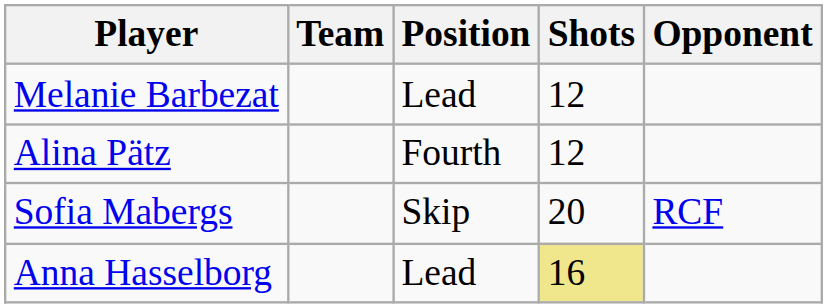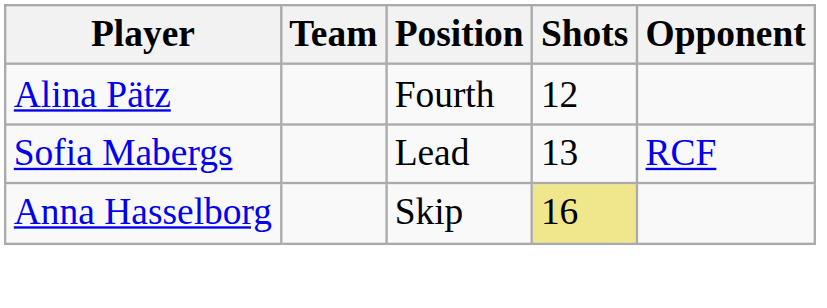 <table class="wikitable sortable">
 <tr>
 <th>Player</th>
 <th>Team</th>
 <th>Position</th>
 <th>Shots</th>
 <th>Opponent</th>
-</tr>
-<tr>
-<td><a href='#'>Melanie Barbezat</a></td>
-<td></td>
-<td data-sort-value="1">Lead</td>
-<td>12</td>
-<td></td>
 </tr>
 <tr>
 <td><a href='#'>Alina Pätz</a></td>
 <td></td>
 <td data-sort-value="4">Fourth</td>
 <td>12</td>
 <td></td>
 </tr>
 <tr>
 <td><a href='#'>Sofia Mabergs</a></td>
 <td></td>
-<td data-sort-value="4">Skip</td>
-<td>20</td>
+<td data-sort-value="1">Lead</td>
+<td>13</td>
 <td> <a href='#'>RCF</a></td>
 </tr>
 <tr>
 <td><a href='#'>Anna Hasselborg</a></td>
 <td></td>
-<td data-sort-value="1">Lead</td>
+<td data-sort-value="4">Skip</td>
 <td style="background: khaki;">16</td>
 <td></td>
 </tr>
 </table>
